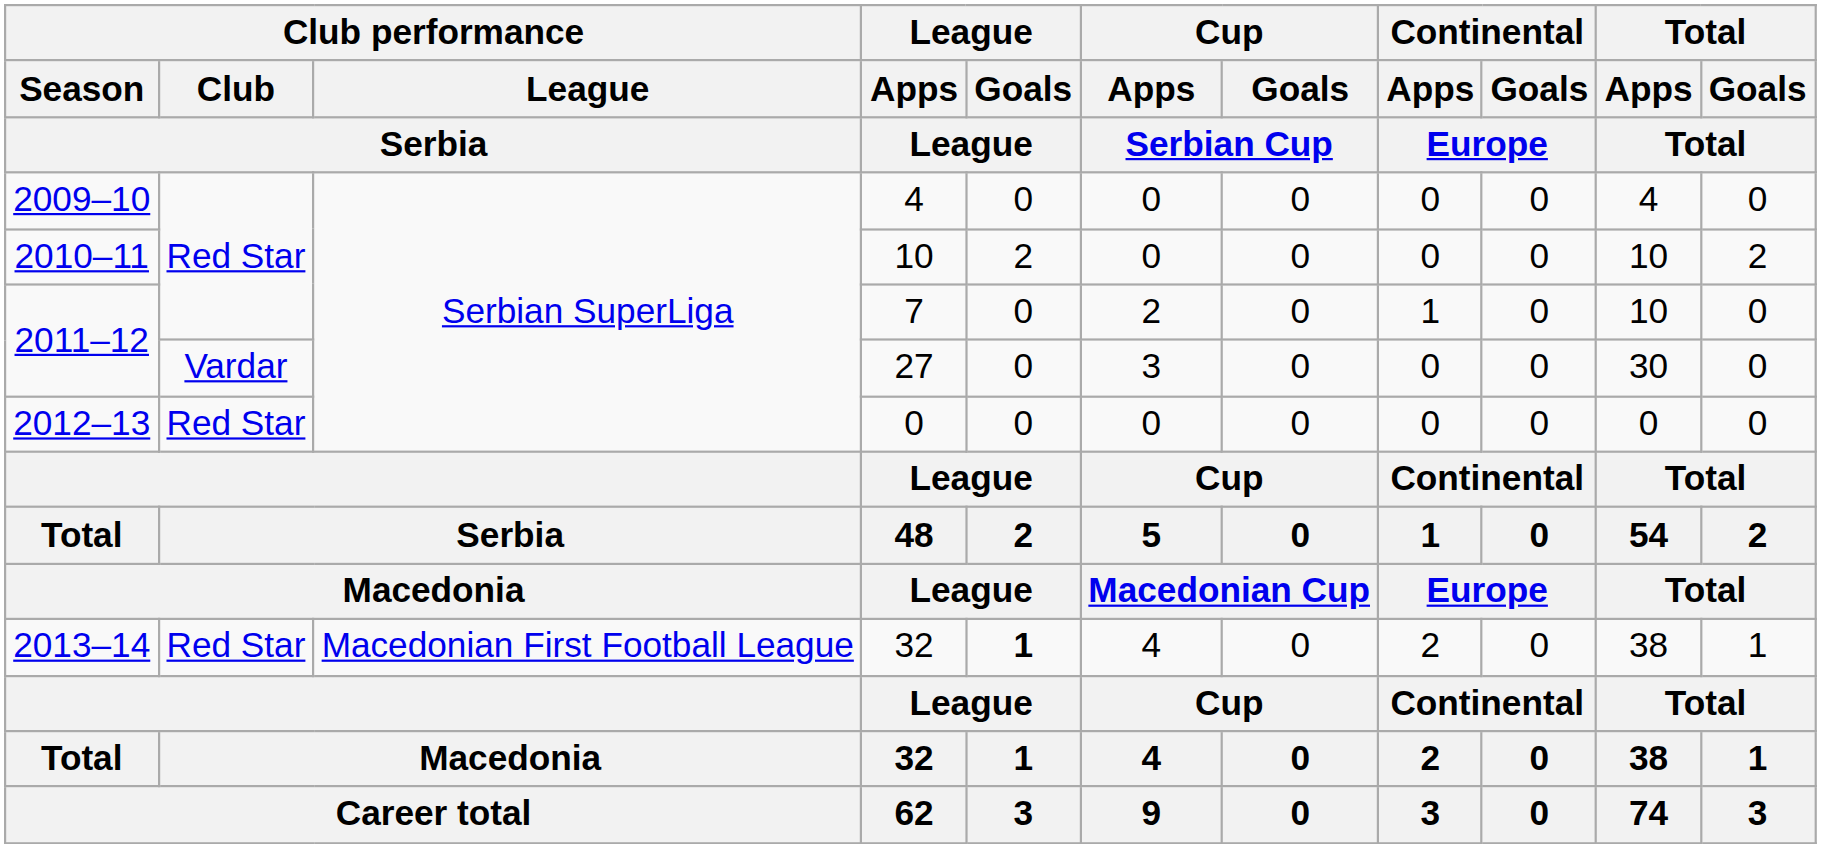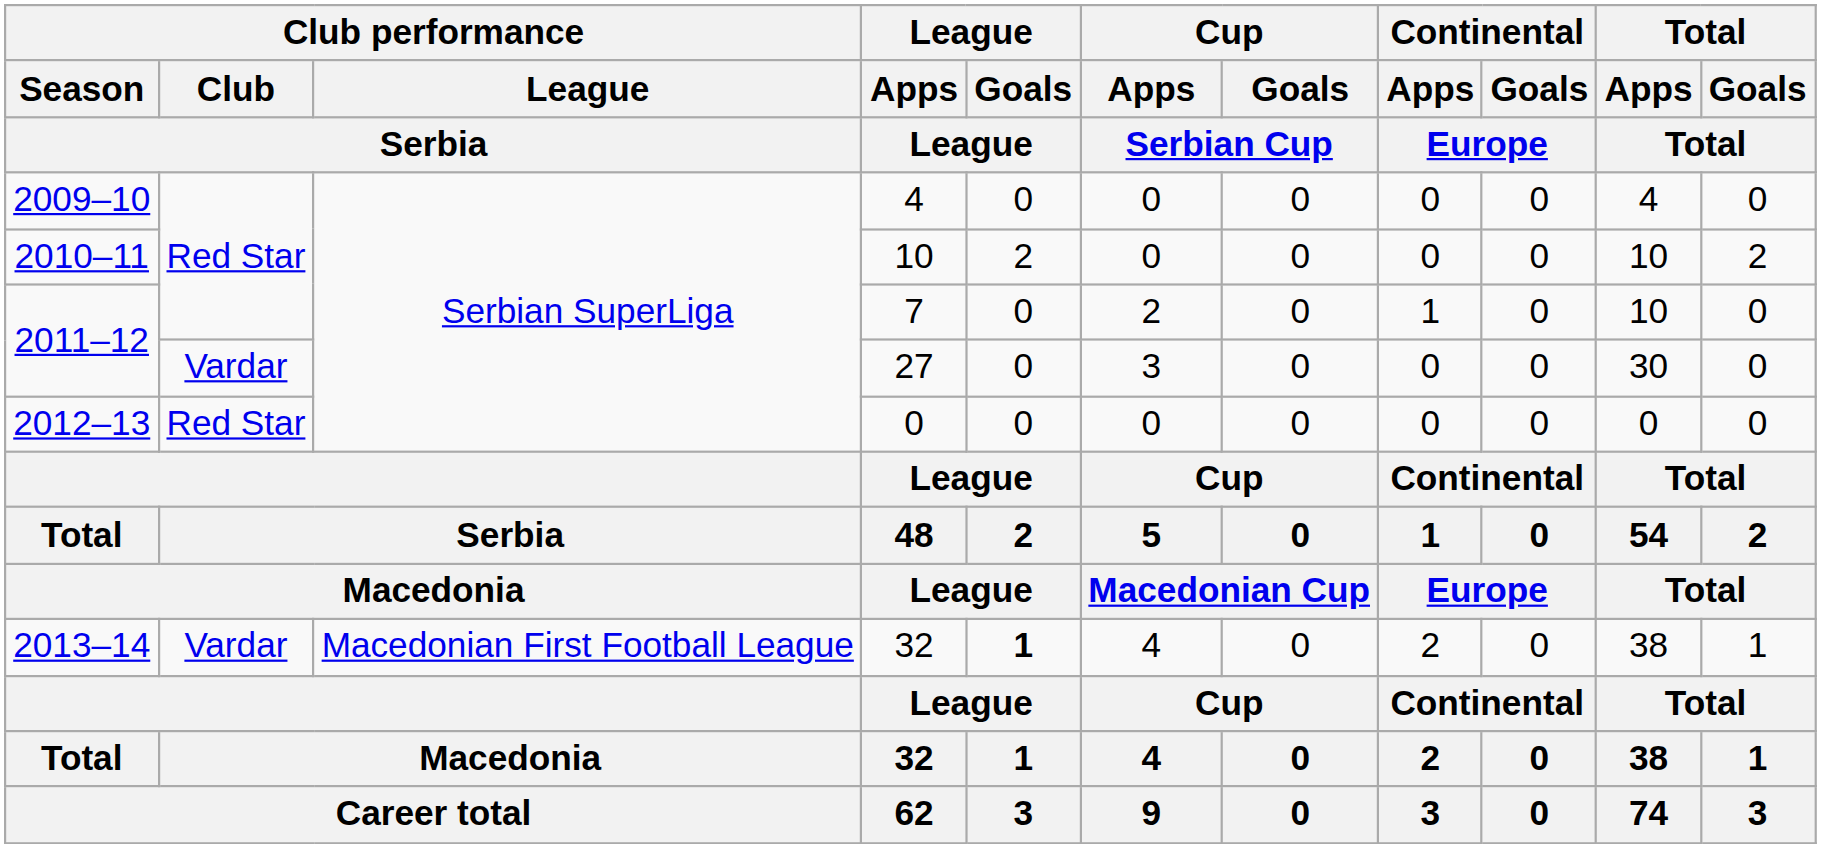 <table class="wikitable" style="text-align:center">
 <tr>
 <th colspan=3>Club performance</th>
 <th colspan=2>League</th>
 <th colspan=2>Cup</th>
 <th colspan=2>Continental</th>
 <th colspan=2>Total</th>
 </tr>
 <tr>
 <th>Season</th>
 <th>Club</th>
 <th>League</th>
 <th>Apps</th>
 <th>Goals</th>
 <th>Apps</th>
 <th>Goals</th>
 <th>Apps</th>
 <th>Goals</th>
 <th>Apps</th>
 <th>Goals</th>
 </tr>
 <tr>
 <th colspan=3>Serbia</th>
 <th colspan=2>League</th>
 <th colspan=2><a href='#'>Serbian Cup</a></th>
 <th colspan=2><a href='#'>Europe</a></th>
 <th colspan=2>Total</th>
 </tr>
 <tr>
 <td><a href='#'>2009–10</a></td>
 <td rowspan="3"><a href='#'>Red Star</a></td>
 <td rowspan="5"><a href='#'>Serbian SuperLiga</a></td>
 <td>4</td>
 <td>0</td>
 <td>0</td>
 <td>0</td>
 <td>0</td>
 <td>0</td>
 <td>4</td>
 <td>0</td>
 </tr>
 <tr>
 <td><a href='#'>2010–11</a></td>
 <td>10</td>
 <td>2</td>
 <td>0</td>
 <td>0</td>
 <td>0</td>
 <td>0</td>
 <td>10</td>
 <td>2</td>
 </tr>
 <tr>
 <td rowspan="2"><a href='#'>2011–12</a></td>
 <td>7</td>
 <td>0</td>
 <td>2</td>
 <td>0</td>
 <td>1</td>
 <td>0</td>
 <td>10</td>
 <td>0</td>
 </tr>
 <tr>
 <td><a href='#'>Vardar</a></td>
 <td>27</td>
 <td>0</td>
 <td>3</td>
 <td>0</td>
 <td>0</td>
 <td>0</td>
 <td>30</td>
 <td>0</td>
 </tr>
 <tr>
 <td><a href='#'>2012–13</a></td>
 <td><a href='#'>Red Star</a></td>
 <td>0</td>
 <td>0</td>
 <td>0</td>
 <td>0</td>
 <td>0</td>
 <td>0</td>
 <td>0</td>
 <td>0</td>
 </tr>
 <tr>
 <th colspan=3></th>
 <th colspan=2>League</th>
 <th colspan=2>Cup</th>
 <th colspan=2>Continental</th>
 <th colspan=2>Total</th>
 </tr>
 <tr>
 <th rowspan=1>Total</th>
 <th colspan=2>Serbia</th>
 <th>48</th>
 <th>2</th>
 <th>5</th>
 <th>0</th>
 <th>1</th>
 <th>0</th>
 <th>54</th>
 <th>2</th>
 </tr>
 <tr>
 <th colspan=3>Macedonia</th>
 <th colspan=2>League</th>
 <th colspan=2><a href='#'>Macedonian Cup</a></th>
 <th colspan=2><a href='#'>Europe</a></th>
 <th colspan=2>Total</th>
 </tr>
 <tr>
 <td><a href='#'>2013–14</a></td>
-<td><a href='#'>Red Star</a></td>
+<td><a href='#'>Vardar</a></td>
 <td><a href='#'>Macedonian First Football League</a></td>
 <td>32</td>
 <td><strong>1</strong></td>
 <td>4</td>
 <td>0</td>
 <td>2</td>
 <td>0</td>
 <td>38</td>
 <td>1</td>
 </tr>
 <tr>
 <th colspan=3></th>
 <th colspan=2>League</th>
 <th colspan=2>Cup</th>
 <th colspan=2>Continental</th>
 <th colspan=2>Total</th>
 </tr>
 <tr>
 <th rowspan=1>Total</th>
 <th colspan=2>Macedonia</th>
 <th>32</th>
 <th>1</th>
 <th>4</th>
 <th>0</th>
 <th>2</th>
 <th>0</th>
 <th>38</th>
 <th>1</th>
 </tr>
 <tr>
 <th colspan=3>Career total</th>
 <th>62</th>
 <th>3</th>
 <th>9</th>
 <th>0</th>
 <th>3</th>
 <th>0</th>
 <th>74</th>
 <th>3</th>
 </tr>
 </table>
